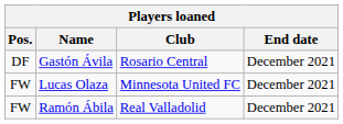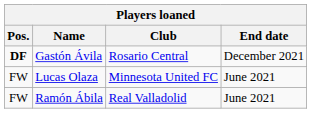 <table class="wikitable" style="font-size:95%;">
 <tr>
 <th colspan="6">Players loaned</th>
 </tr>
 <tr>
 <th>Pos.</th>
 <th>Name</th>
 <th>Club</th>
 <th>End date</th>
 </tr>
 <tr>
-<td align="center">DF</td>
+<td align="center"><strong>DF</strong></td>
 <td> <a href='#'>Gastón Ávila</a></td>
 <td> <a href='#'>Rosario Central</a></td>
 <td>December 2021</td>
 </tr>
 <tr>
 <td align="center">FW</td>
 <td> <a href='#'>Lucas Olaza</a></td>
 <td> <a href='#'>Minnesota United FC</a></td>
-<td>December 2021</td>
+<td>June 2021</td>
 </tr>
 <tr>
 <td align="center">FW</td>
 <td> <a href='#'>Ramón Ábila</a></td>
 <td> <a href='#'>Real Valladolid</a></td>
-<td>December 2021</td>
+<td>June 2021</td>
 </tr>
 </table>
